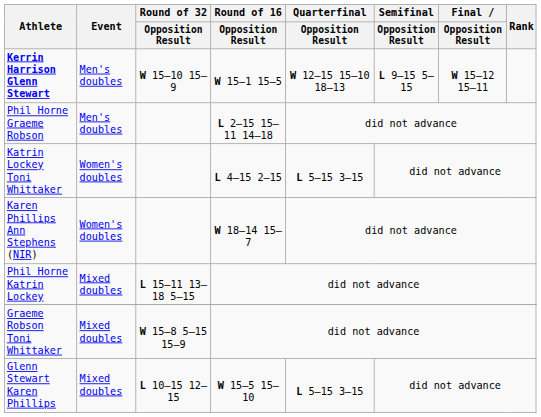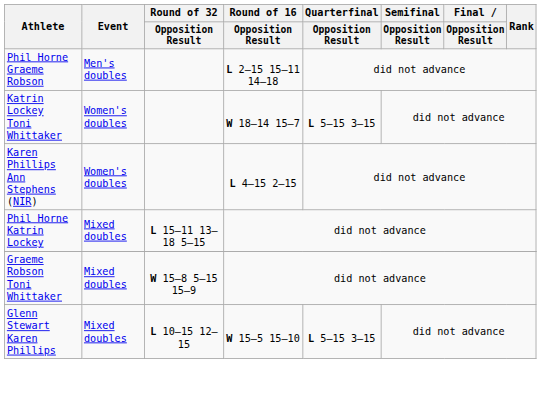 <table class="wikitable" style="font-size:90%">
 <tr>
 <th rowspan="2">Athlete</th>
 <th rowspan="2">Event</th>
 <th>Round of 32</th>
 <th>Round of 16</th>
 <th>Quarterfinal</th>
 <th>Semifinal</th>
 <th>Final / </th>
 <th rowspan="2">Rank</th>
 </tr>
 <tr style="font-size:95%">
 <th>Opposition<br>Result</th>
 <th>Opposition<br>Result</th>
 <th>Opposition<br>Result</th>
 <th>Opposition<br>Result</th>
 <th>Opposition<br>Result</th>
 </tr>
 <tr align=center>
-<td align=left><strong><a href='#'>Kerrin Harrison</a><br><a href='#'>Glenn Stewart</a></strong></td>
-<td align=left><a href='#'>Men's doubles</a></td>
-<td><br><strong>W</strong> 15–10 15–9</td>
-<td><br><strong>W</strong> 15–1 15–5</td>
-<td><br><strong>W</strong> 12–15 15–10 18–13</td>
-<td><br><strong>L</strong> 9–15 5–15</td>
-<td><br><strong>W</strong> 15–12 15–11</td>
-<td></td>
-</tr>
-<tr align=center>
 <td align=left><a href='#'>Phil Horne</a><br><a href='#'>Graeme Robson</a></td>
 <td align=left><a href='#'>Men's doubles</a></td>
 <td></td>
 <td><br><strong>L</strong> 2–15 15–11 14–18</td>
 <td colspan=4>did not advance</td>
 </tr>
 <tr align=center>
 <td align=left><a href='#'>Katrin Lockey</a><br><a href='#'>Toni Whittaker</a></td>
 <td align=left><a href='#'>Women's doubles</a></td>
 <td></td>
-<td><br><strong>L</strong> 4–15 2–15</td>
+<td><br><strong>W</strong> 18–14 15–7</td>
 <td><br><strong>L</strong> 5–15 3–15</td>
 <td colspan=3>did not advance</td>
 </tr>
 <tr align=center>
 <td align=left><a href='#'>Karen Phillips</a><br><a href='#'>Ann Stephens</a> (<a href='#'>NIR</a>)</td>
 <td align=left><a href='#'>Women's doubles</a></td>
 <td></td>
-<td><br><strong>W</strong> 18–14 15–7</td>
+<td><br><strong>L</strong> 4–15 2–15</td>
 <td colspan=4>did not advance</td>
 </tr>
 <tr align=center>
 <td align=left><a href='#'>Phil Horne</a><br><a href='#'>Katrin Lockey</a></td>
 <td align=left><a href='#'>Mixed doubles</a></td>
 <td><br><strong>L</strong> 15–11 13–18 5–15</td>
 <td colspan=5>did not advance</td>
 </tr>
 <tr align=center>
 </tr>
 <tr align=center>
 <td align=left><a href='#'>Graeme Robson</a><br><a href='#'>Toni Whittaker</a></td>
 <td align=left><a href='#'>Mixed doubles</a></td>
 <td><br><strong>W</strong> 15–8 5–15 15–9</td>
 <td colspan=5>did not advance</td>
 </tr>
 <tr align=center>
 <td align=left><a href='#'>Glenn Stewart</a><br><a href='#'>Karen Phillips</a></td>
 <td align=left><a href='#'>Mixed doubles</a></td>
 <td><br><strong>L</strong> 10–15 12–15</td>
 <td><br><strong>W</strong> 15–5 15–10</td>
 <td><br><strong>L</strong> 5–15 3–15</td>
 <td colspan=3>did not advance</td>
 </tr>
 </table>
